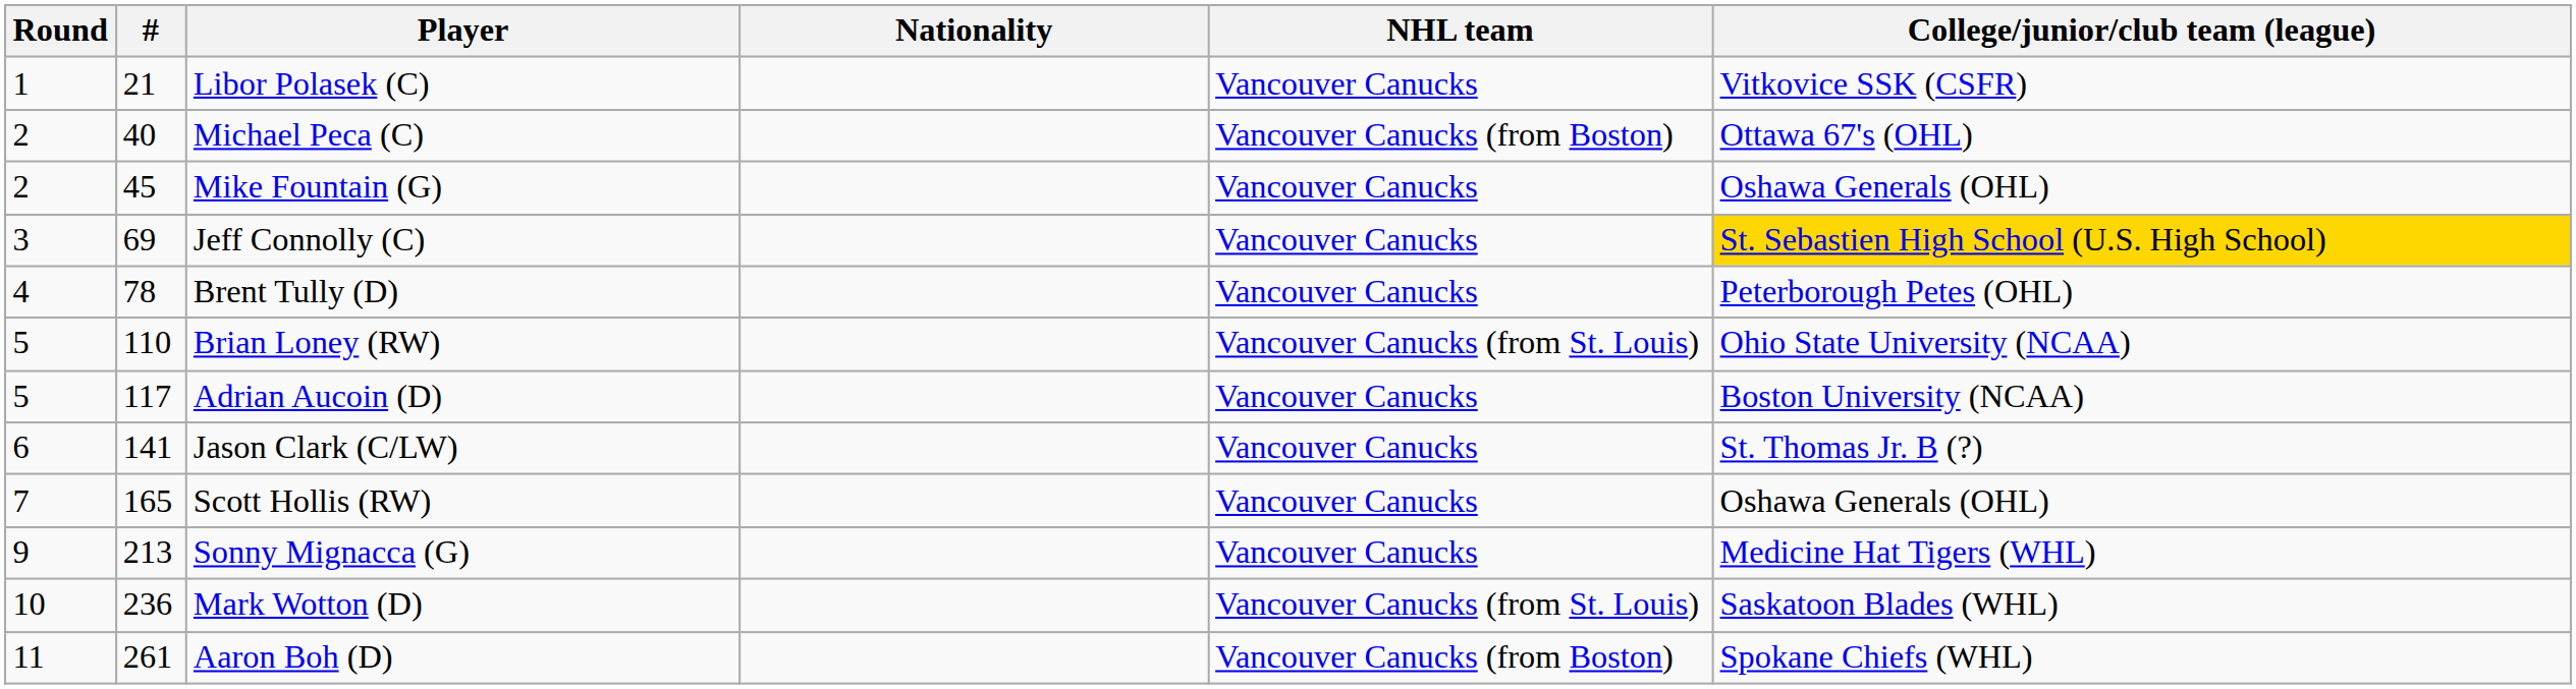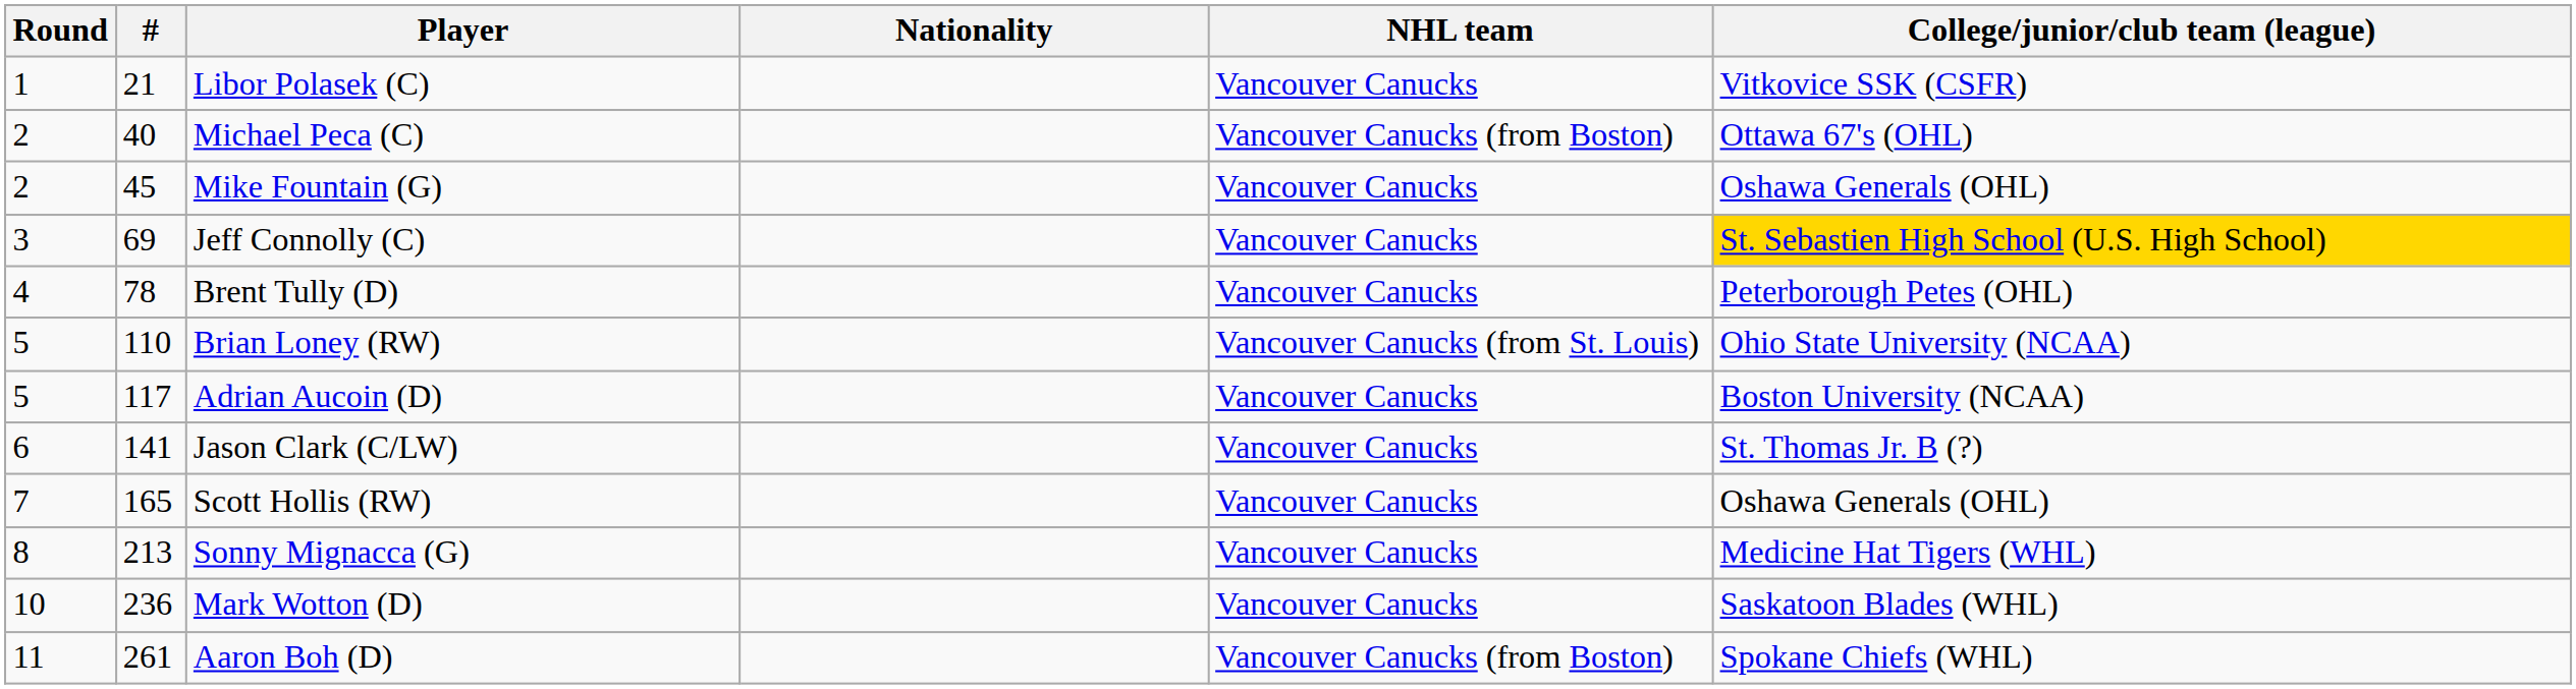 <table class="wikitable">
 <tr>
 <th bgcolor="#DDDDFF" width="2.75%">Round</th>
 <th bgcolor="#DDDDFF" width="2.75%">#</th>
 <th bgcolor="#DDDDFF" width="22.0%">Player</th>
 <th bgcolor="#DDDDFF" width="18.5%">Nationality</th>
 <th bgcolor="#DDDDFF" width="20.0%">NHL team</th>
 <th bgcolor="#DDDDFF" width="100.0%">College/junior/club team (league)</th>
 </tr>
 <tr>
 <td>1</td>
 <td>21</td>
 <td><a href='#'>Libor Polasek</a>  (C)</td>
 <td></td>
 <td><a href='#'>Vancouver Canucks</a></td>
 <td><a href='#'>Vitkovice SSK</a>  (<a href='#'>CSFR</a>)</td>
 </tr>
 <tr>
 <td>2</td>
 <td>40</td>
 <td><a href='#'>Michael Peca</a>  (C)</td>
 <td></td>
 <td><a href='#'>Vancouver Canucks</a> (from <a href='#'>Boston</a>)</td>
 <td><a href='#'>Ottawa 67's</a> (<a href='#'>OHL</a>)</td>
 </tr>
 <tr>
 <td>2</td>
 <td>45</td>
 <td><a href='#'>Mike Fountain</a>  (G)</td>
 <td></td>
 <td><a href='#'>Vancouver Canucks</a></td>
 <td><a href='#'>Oshawa Generals</a> (OHL)</td>
 </tr>
 <tr>
 <td>3</td>
 <td>69</td>
 <td>Jeff Connolly  (C)</td>
 <td></td>
 <td><a href='#'>Vancouver Canucks</a></td>
 <td style="background: gold;"><a href='#'>St. Sebastien High School</a> (U.S. High School)</td>
 </tr>
 <tr>
 <td>4</td>
 <td>78</td>
 <td>Brent Tully  (D)</td>
 <td></td>
 <td><a href='#'>Vancouver Canucks</a></td>
 <td><a href='#'>Peterborough Petes</a> (OHL)</td>
 </tr>
 <tr>
 <td>5</td>
 <td>110</td>
 <td><a href='#'>Brian Loney</a>  (RW)</td>
 <td></td>
 <td><a href='#'>Vancouver Canucks</a> (from <a href='#'>St. Louis</a>)</td>
 <td><a href='#'>Ohio State University</a> (<a href='#'>NCAA</a>)</td>
 </tr>
 <tr>
 <td>5</td>
 <td>117</td>
 <td><a href='#'>Adrian Aucoin</a>  (D)</td>
 <td></td>
 <td><a href='#'>Vancouver Canucks</a></td>
 <td><a href='#'>Boston University</a> (NCAA)</td>
 </tr>
 <tr>
 <td>6</td>
 <td>141</td>
 <td>Jason Clark  (C/LW)</td>
 <td></td>
 <td><a href='#'>Vancouver Canucks</a></td>
 <td><a href='#'>St. Thomas Jr. B</a> (?)</td>
 </tr>
 <tr>
 <td>7</td>
 <td>165</td>
 <td>Scott Hollis  (RW)</td>
 <td></td>
 <td><a href='#'>Vancouver Canucks</a></td>
 <td>Oshawa Generals (OHL)</td>
 </tr>
 <tr>
-<td>9</td>
+<td>8</td>
 <td>213</td>
 <td><a href='#'>Sonny Mignacca</a>  (G)</td>
 <td></td>
 <td><a href='#'>Vancouver Canucks</a></td>
 <td><a href='#'>Medicine Hat Tigers</a> (<a href='#'>WHL</a>)</td>
 </tr>
 <tr>
 <td>10</td>
 <td>236</td>
 <td><a href='#'>Mark Wotton</a>  (D)</td>
 <td></td>
-<td><a href='#'>Vancouver Canucks</a> (from <a href='#'>St. Louis</a>)</td>
+<td><a href='#'>Vancouver Canucks</a></td>
 <td><a href='#'>Saskatoon Blades</a> (WHL)</td>
 </tr>
 <tr>
 <td>11</td>
 <td>261</td>
 <td><a href='#'>Aaron Boh</a>  (D)</td>
 <td></td>
 <td><a href='#'>Vancouver Canucks</a> (from <a href='#'>Boston</a>)</td>
 <td><a href='#'>Spokane Chiefs</a> (WHL)</td>
 </tr>
 </table>
